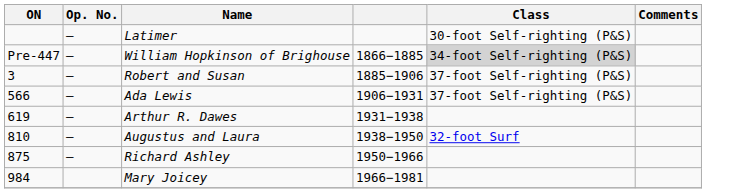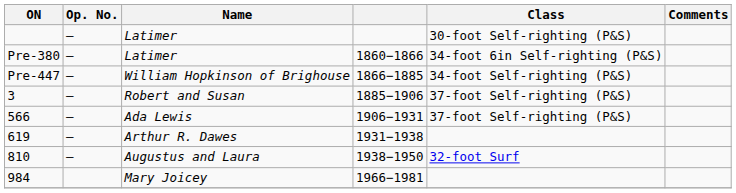 <table class="wikitable">
 <tr>
 <th>ON</th>
 <th>Op. No.</th>
 <th>Name</th>
 <th></th>
 <th>Class</th>
 <th>Comments</th>
 </tr>
 <tr>
 <td></td>
 <td>–</td>
 <td><em>Latimer</em></td>
 <td></td>
 <td>30-foot Self-righting (P&S)</td>
 <td></td>
 </tr>
 <tr>
+<td>Pre-380</td>
+<td>–</td>
+<td><em>Latimer</em></td>
+<td>1860−1866</td>
+<td>34-foot 6in Self-righting (P&S)</td>
+<td></td>
+</tr>
+<tr>
 <td>Pre-447</td>
 <td>–</td>
 <td><em>William Hopkinson of Brighouse</em></td>
 <td>1866−1885</td>
-<td style="background: lightgrey;">34-foot Self-righting (P&S)</td>
+<td>34-foot Self-righting (P&S)</td>
 <td></td>
 </tr>
 <tr>
 <td>3</td>
 <td>–</td>
 <td><em>Robert and Susan</em></td>
 <td>1885−1906</td>
 <td>37-foot Self-righting (P&S)</td>
 <td></td>
 </tr>
 <tr>
 <td>566</td>
 <td>–</td>
 <td><em>Ada Lewis</em></td>
 <td>1906−1931</td>
 <td>37-foot Self-righting (P&S)</td>
 <td></td>
 </tr>
 <tr>
 <td>619</td>
 <td>–</td>
 <td><em>Arthur R. Dawes</em></td>
 <td>1931−1938</td>
 <td></td>
 <td></td>
 </tr>
 <tr>
 <td>810</td>
 <td>–</td>
 <td><em>Augustus and Laura</em></td>
 <td>1938−1950</td>
 <td><a href='#'>32-foot Surf</a></td>
 <td></td>
 </tr>
 <tr>
-<td>875</td>
-<td>–</td>
-<td><em>Richard Ashley</em></td>
-<td>1950−1966</td>
-<td></td>
-<td></td>
-</tr>
-<tr>
 <td>984</td>
 <td></td>
 <td><em>Mary Joicey</em></td>
 <td>1966−1981</td>
 <td></td>
 <td></td>
 </tr>
 <tr>
 </tr>
 </table>
